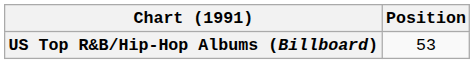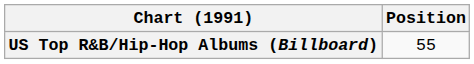 <table class="wikitable plainrowheaders" style="text-align:center">
 <tr>
 <th scope="col">Chart (1991)</th>
 <th scope="col">Position</th>
 </tr>
 <tr>
 <th scope="row">US Top R&B/Hip-Hop Albums (<em>Billboard</em>)</th>
-<td>53</td>
+<td>55</td>
 </tr>
 </table>
